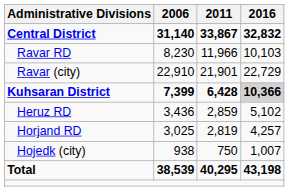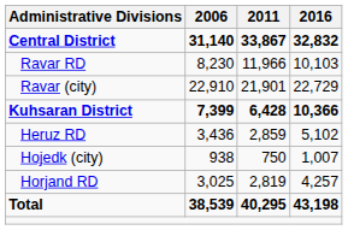 <table class="wikitable">
 <tr>
 <th>Administrative Divisions</th>
 <th>2006</th>
 <th>2011</th>
 <th>2016</th>
 </tr>
 <tr>
 <td><strong><a href='#'>Central District</a></strong></td>
 <td style="text-align: right;"><strong>31,140</strong></td>
 <td style="text-align: right;"><strong>33,867</strong></td>
 <td style="text-align: right;"><strong>32,832</strong></td>
 </tr>
 <tr>
 <td style="padding-left: 1em;"><a href='#'>Ravar RD</a></td>
 <td style="text-align: right;">8,230</td>
 <td style="text-align: right;">11,966</td>
 <td style="text-align: right;">10,103</td>
 </tr>
 <tr>
 <td style="padding-left: 1em;"><a href='#'>Ravar</a> (city)</td>
 <td style="text-align: right;">22,910</td>
 <td style="text-align: right;">21,901</td>
 <td style="text-align: right;">22,729</td>
 </tr>
 <tr>
 <td><strong><a href='#'>Kuhsaran District</a></strong></td>
 <td style="text-align: right;"><strong>7,399</strong></td>
 <td style="text-align: right;"><strong>6,428</strong></td>
-<td style="background: lightgrey; text-align: right;"><strong>10,366</strong></td>
+<td style="text-align: right;"><strong>10,366</strong></td>
 </tr>
 <tr>
 <td style="padding-left: 1em;"><a href='#'>Heruz RD</a></td>
 <td style="text-align: right;">3,436</td>
 <td style="text-align: right;">2,859</td>
 <td style="text-align: right;">5,102</td>
 </tr>
 <tr>
+<td style="padding-left: 1em;"><a href='#'>Hojedk</a> (city)</td>
+<td style="text-align: right;">938</td>
+<td style="text-align: right;">750</td>
+<td style="text-align: right;">1,007</td>
+</tr>
+<tr>
 <td style="padding-left: 1em;"><a href='#'>Horjand RD</a></td>
 <td style="text-align: right;">3,025</td>
 <td style="text-align: right;">2,819</td>
 <td style="text-align: right;">4,257</td>
-</tr>
-<tr>
-<td style="padding-left: 1em;"><a href='#'>Hojedk</a> (city)</td>
-<td style="text-align: right;">938</td>
-<td style="text-align: right;">750</td>
-<td style="text-align: right;">1,007</td>
 </tr>
 <tr>
 <td><strong>Total</strong></td>
 <td style="text-align: right;"><strong>38,539</strong></td>
 <td style="text-align: right;"><strong>40,295</strong></td>
 <td style="text-align: right;"><strong>43,198</strong></td>
 </tr>
 <tr>
 <td colspan=4></td>
 </tr>
 </table>
